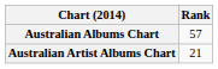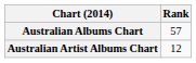 <table class="wikitable sortable plainrowheaders" style="text-align:center">
 <tr>
 <th scope="col">Chart (2014)</th>
 <th scope="col">Rank</th>
 </tr>
 <tr>
 <th scope="row">Australian Albums Chart</th>
 <td>57</td>
 </tr>
 <tr>
 <th scope="row">Australian Artist Albums Chart</th>
-<td>21</td>
+<td>12</td>
 </tr>
 </table>
